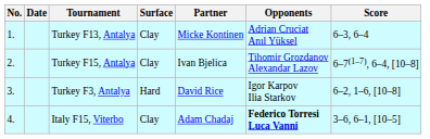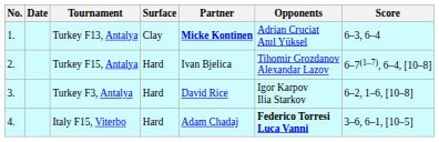 <table class="sortable wikitable" style=font-size:97%>
 <tr>
 <th>No.</th>
 <th>Date</th>
 <th>Tournament</th>
 <th>Surface</th>
 <th>Partner</th>
 <th>Opponents</th>
 <th class="unsortable">Score</th>
 </tr>
 <tr style="background:#cffcff;">
 <td>1.</td>
 <td></td>
 <td>Turkey F13, <a href='#'>Antalya</a></td>
 <td>Clay</td>
-<td> <a href='#'>Micke Kontinen</a></td>
+<td><strong> <a href='#'>Micke Kontinen</a></strong></td>
 <td> <a href='#'>Adrian Cruciat</a><br> <a href='#'>Anıl Yüksel</a></td>
 <td>6–3, 6–4</td>
 </tr>
 <tr style="background:#cffcff;">
 <td>2.</td>
 <td></td>
 <td>Turkey F15, <a href='#'>Antalya</a></td>
-<td>Clay</td>
+<td>Hard</td>
 <td> Ivan Bjelica</td>
 <td> <a href='#'>Tihomir Grozdanov</a><br> <a href='#'>Alexandar Lazov</a></td>
 <td>6–7<sup>(1–7)</sup>, 6–4, [10–8]</td>
 </tr>
 <tr style="background:#cffcff;">
 <td>3.</td>
 <td></td>
 <td>Turkey F3, <a href='#'>Antalya</a></td>
 <td>Hard</td>
 <td> <a href='#'>David Rice</a></td>
 <td> Igor Karpov<br> Ilia Starkov</td>
 <td>6–2, 1–6, [10–8]</td>
 </tr>
 <tr style="background:#cffcff;">
 <td>4.</td>
 <td></td>
 <td>Italy F15, <a href='#'>Viterbo</a></td>
-<td>Clay</td>
+<td>Hard</td>
 <td> <a href='#'>Adam Chadaj</a></td>
 <td><strong> Federico Torresi<br> <a href='#'>Luca Vanni</a></strong></td>
 <td>3–6, 6–1, [10–5]</td>
 </tr>
 </table>
